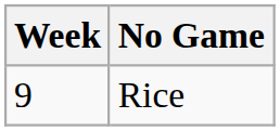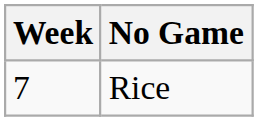 <table class="wikitable" style="font-size:95%">
 <tr>
 <th>Week</th>
 <th colspan="10">No Game</th>
 </tr>
 <tr>
-<td>9</td>
+<td>7</td>
 <td>Rice</td>
 </tr>
 </table>
